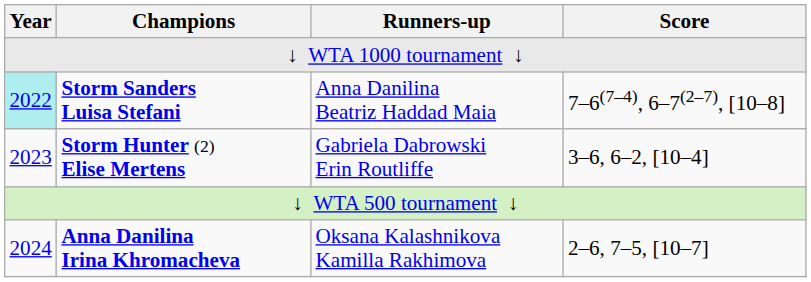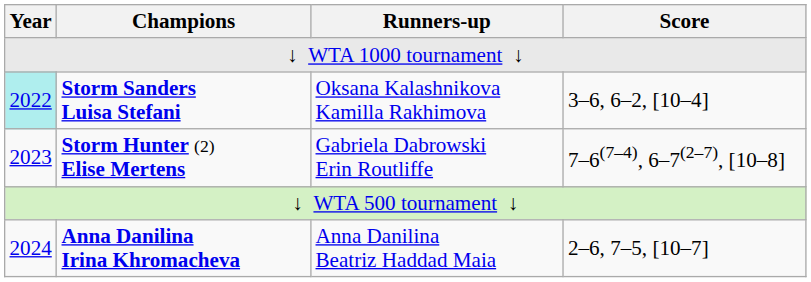 <table class="wikitable">
 <tr>
 <th>Year</th>
 <th width="200">Champions</th>
 <th width="200">Runners-up</th>
 <th width="200">Score</th>
 </tr>
 <tr>
 <td colspan="4" align="center" bgcolor=#e9e9e9>↓  <a href='#'>WTA 1000 tournament</a>  ↓</td>
 </tr>
 <tr>
 <td style="background: paleturquoise;"><a href='#'>2022</a></td>
 <td> <strong><a href='#'>Storm Sanders</a></strong> <br>  <strong><a href='#'>Luisa Stefani</a></strong></td>
-<td> <a href='#'>Anna Danilina</a> <br>  <a href='#'>Beatriz Haddad Maia</a></td>
-<td>7–6<sup>(7–4)</sup>, 6–7<sup>(2–7)</sup>, [10–8]</td>
+<td> <a href='#'>Oksana Kalashnikova</a> <br>  <a href='#'>Kamilla Rakhimova</a></td>
+<td>3–6, 6–2, [10–4]</td>
 </tr>
 <tr>
 <td><a href='#'>2023</a></td>
 <td> <strong><a href='#'>Storm Hunter</a></strong> <small>(2)</small> <br>  <strong><a href='#'>Elise Mertens</a></strong></td>
 <td> <a href='#'>Gabriela Dabrowski</a> <br>  <a href='#'>Erin Routliffe</a></td>
-<td>3–6, 6–2, [10–4]</td>
+<td>7–6<sup>(7–4)</sup>, 6–7<sup>(2–7)</sup>, [10–8]</td>
 </tr>
 <tr>
 <td colspan="4" align="center" bgcolor=#d4f1c5>↓  <a href='#'>WTA 500 tournament</a>  ↓</td>
 </tr>
 <tr>
 <td><a href='#'>2024</a></td>
 <td> <strong><a href='#'>Anna Danilina</a></strong> <br>  <strong><a href='#'>Irina Khromacheva</a></strong></td>
-<td> <a href='#'>Oksana Kalashnikova</a> <br>  <a href='#'>Kamilla Rakhimova</a></td>
+<td> <a href='#'>Anna Danilina</a> <br>  <a href='#'>Beatriz Haddad Maia</a></td>
 <td>2–6, 7–5, [10–7]</td>
 </tr>
 </table>
